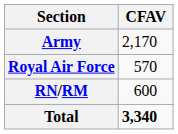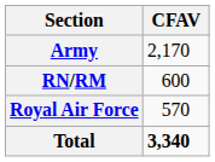 <table class="wikitable">
 <tr style="background: #efefef;">
 <th scope="col">Section</th>
 <th scope="col">CFAV</th>
 </tr>
 <tr>
 <th scope="row"><a href='#'>Army</a></th>
 <td style="text-align: right; padding-right: 1em;">2,170</td>
 </tr>
 <tr>
+<th scope="row"><a href='#'>RN</a>/<a href='#'>RM</a></th>
+<td style="text-align: right; padding-right: 1em;">600</td>
+</tr>
+<tr>
 <th scope="row"><a href='#'>Royal Air Force</a></th>
 <td style="text-align: right; padding-right: 1em;">570</td>
-</tr>
-<tr>
-<th scope="row"><a href='#'>RN</a>/<a href='#'>RM</a></th>
-<td style="text-align: right; padding-right: 1em;">600</td>
 </tr>
 <tr>
 <th scope="row"><strong>Total</strong></th>
 <td style="text-align: right; padding-right: 1em;"><strong>3,340</strong></td>
 </tr>
 </table>
